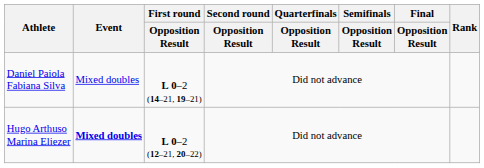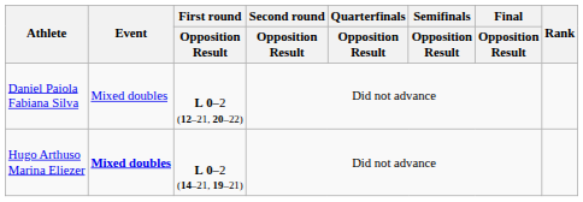 <table class="wikitable" style="font-size:90%">
 <tr>
 <th rowspan="2">Athlete</th>
 <th rowspan="2">Event</th>
 <th>First round</th>
 <th>Second round</th>
 <th>Quarterfinals</th>
 <th>Semifinals</th>
 <th>Final</th>
 <th rowspan="2">Rank</th>
 </tr>
 <tr>
 <th>Opposition<br>Result</th>
 <th>Opposition<br>Result</th>
 <th>Opposition<br>Result</th>
 <th>Opposition<br>Result</th>
 <th>Opposition<br>Result</th>
 </tr>
 <tr>
 <td><a href='#'>Daniel Paiola</a><br><a href='#'>Fabiana Silva</a></td>
 <td><a href='#'>Mixed doubles</a></td>
-<td align=center><br><br> <strong>L</strong> <strong>0</strong>–2<br><small>(<strong>14</strong>–21, <strong>19</strong>–21)</small></td>
+<td align=center><br><br> <strong>L</strong> <strong>0</strong>–2<br><small>(<strong>12</strong>–21, <strong>20</strong>–22)</small></td>
 <td align=center colspan=4>Did not advance</td>
 <td align=center></td>
 </tr>
 <tr>
 <td><a href='#'>Hugo Arthuso</a><br><a href='#'>Marina Eliezer</a></td>
 <td><strong><a href='#'>Mixed doubles</a></strong></td>
-<td align=center><br><br> <strong>L</strong> <strong>0</strong>–2<br><small>(<strong>12</strong>–21, <strong>20</strong>–22)</small></td>
+<td align=center><br><br> <strong>L</strong> <strong>0</strong>–2<br><small>(<strong>14</strong>–21, <strong>19</strong>–21)</small></td>
 <td align=center colspan=4>Did not advance</td>
 <td align=center></td>
 </tr>
 </table>
